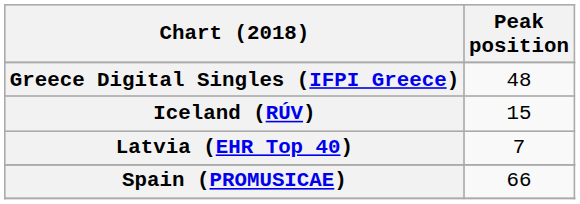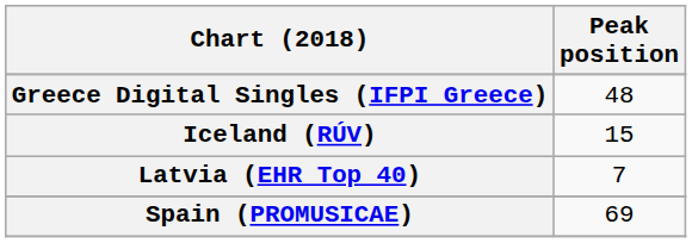 <table class="wikitable sortable plainrowheaders" style="text-align:center">
 <tr>
 <th scope="col">Chart (2018)</th>
 <th scope="col">Peak<br> position</th>
 </tr>
 <tr>
 </tr>
 <tr>
 <th scope="row">Greece Digital Singles (<a href='#'>IFPI Greece</a>)</th>
 <td>48</td>
 </tr>
 <tr>
 <th scope="row">Iceland (<a href='#'>RÚV</a>)</th>
 <td>15</td>
 </tr>
 <tr>
 <th scope="row">Latvia (<a href='#'>EHR Top 40</a>)</th>
 <td>7</td>
 </tr>
 <tr>
 </tr>
 <tr>
 <th scope="row">Spain (<a href='#'>PROMUSICAE</a>)</th>
-<td>66</td>
+<td>69</td>
 </tr>
 <tr>
 </tr>
 <tr>
 </tr>
 <tr>
 </tr>
 </table>
